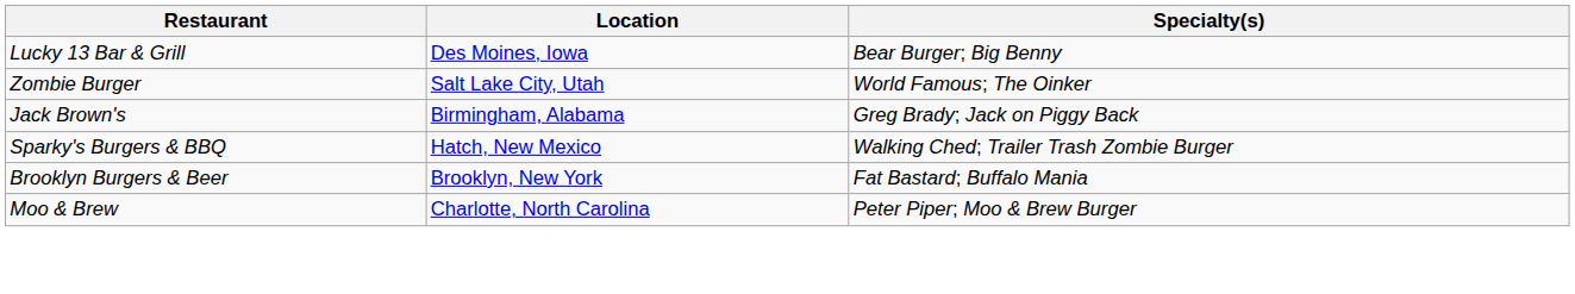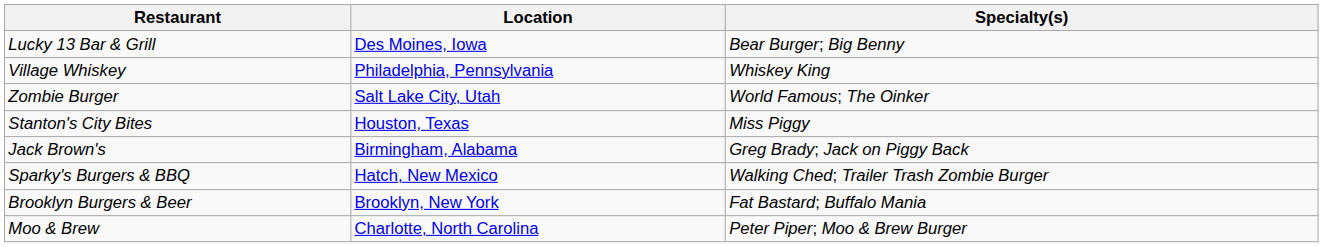 <table class="wikitable" style="width:100%;">
 <tr>
 <th>Restaurant</th>
 <th>Location</th>
 <th>Specialty(s)</th>
 </tr>
 <tr>
 <td><em>Lucky 13 Bar & Grill</em></td>
 <td><a href='#'>Des Moines, Iowa</a></td>
 <td><em>Bear Burger</em>; <em>Big Benny</em></td>
 </tr>
 <tr>
+<td><em>Village Whiskey</em></td>
+<td><a href='#'>Philadelphia, Pennsylvania</a></td>
+<td><em>Whiskey King</em></td>
+</tr>
+<tr>
 <td><em>Zombie Burger</em></td>
 <td><a href='#'>Salt Lake City, Utah</a></td>
 <td><em>World Famous</em>; <em>The Oinker</em></td>
+</tr>
+<tr>
+<td><em>Stanton's City Bites</em></td>
+<td><a href='#'>Houston, Texas</a></td>
+<td><em>Miss Piggy</em></td>
 </tr>
 <tr>
 <td><em>Jack Brown's</em></td>
 <td><a href='#'>Birmingham, Alabama</a></td>
 <td><em>Greg Brady</em>; <em>Jack on Piggy Back</em></td>
 </tr>
 <tr>
 <td><em>Sparky's Burgers & BBQ</em></td>
 <td><a href='#'>Hatch, New Mexico</a></td>
 <td><em>Walking Ched</em>; <em>Trailer Trash Zombie Burger</em></td>
 </tr>
 <tr>
 <td><em>Brooklyn Burgers & Beer</em></td>
 <td><a href='#'>Brooklyn, New York</a></td>
 <td><em>Fat Bastard</em>; <em>Buffalo Mania</em></td>
 </tr>
 <tr>
 <td><em>Moo & Brew</em></td>
 <td><a href='#'>Charlotte, North Carolina</a></td>
 <td><em>Peter Piper</em>; <em>Moo & Brew Burger</em></td>
 </tr>
 </table>
